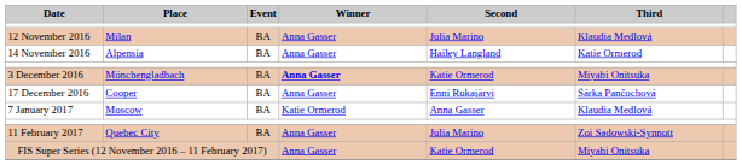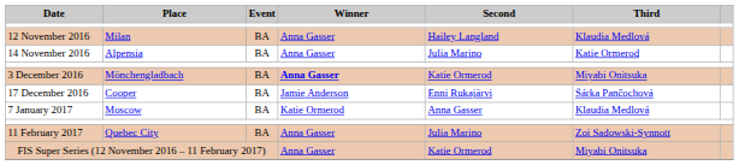 <table class="wikitable plainrowheaders" style="background:#fff; font-size:86%; border:grey solid 1px; border-collapse:collapse;">
 <tr style="background:#ccc; text-align:center;">
 <th scope="col" style="background:#ccc; width:120px;">Date</th>
 <th scope="col" style="background:#ccc; width:180px;">Place</th>
 <th scope="col" style="background:#ccc; width:15px;">Event</th>
 <th scope="col" style="background:#ccc; width:185px;">Winner</th>
 <th scope="col" style="background:#ccc; width:185px;">Second</th>
 <th scope="col" style="background:#ccc; width:185px;">Third</th>
 <th scope="col" style="background:#ccc; width:10px;"></th>
 </tr>
 <tr>
 <td colspan=9></td>
 </tr>
 <tr bgcolor=#EDC9AF>
 <td>12 November 2016</td>
 <td> <a href='#'>Milan</a></td>
 <td align=center>BA</td>
 <td> <a href='#'>Anna Gasser</a></td>
-<td> <a href='#'>Julia Marino</a></td>
+<td> <a href='#'>Hailey Langland</a></td>
 <td> <a href='#'>Klaudia Medlová</a></td>
 <td></td>
 </tr>
 <tr>
 <td>14 November 2016</td>
 <td> <a href='#'>Alpensia</a></td>
 <td align=center>BA</td>
 <td> <a href='#'>Anna Gasser</a></td>
-<td> <a href='#'>Hailey Langland</a></td>
+<td> <a href='#'>Julia Marino</a></td>
 <td> <a href='#'>Katie Ormerod</a></td>
 <td></td>
 </tr>
 <tr>
 <td colspan=9></td>
 </tr>
 <tr bgcolor=#EDC9AF>
 <td>3 December 2016</td>
 <td> <a href='#'>Mönchengladbach</a></td>
 <td align=center>BA</td>
 <td><strong> <a href='#'>Anna Gasser</a></strong></td>
 <td> <a href='#'>Katie Ormerod</a></td>
 <td> <a href='#'>Miyabi Onitsuka</a></td>
 <td></td>
 </tr>
 <tr>
 <td>17 December 2016</td>
 <td> <a href='#'>Cooper</a></td>
 <td align=center>BA</td>
-<td> <a href='#'>Anna Gasser</a></td>
+<td> <a href='#'>Jamie Anderson</a></td>
 <td> <a href='#'>Enni Rukajärvi</a></td>
 <td> <a href='#'>Šárka Pančochová</a></td>
 <td></td>
 </tr>
 <tr>
 <td>7 January 2017</td>
 <td> <a href='#'>Moscow</a></td>
 <td align=center>BA</td>
 <td> <a href='#'>Katie Ormerod</a></td>
 <td> <a href='#'>Anna Gasser</a></td>
 <td> <a href='#'>Klaudia Medlová</a></td>
 <td></td>
 </tr>
 <tr>
 <td colspan=9></td>
 </tr>
 <tr bgcolor=#EDC9AF>
 <td>11 February 2017</td>
 <td> <a href='#'>Quebec City</a></td>
 <td align=center>BA</td>
 <td> <a href='#'>Anna Gasser</a></td>
 <td> <a href='#'>Julia Marino</a></td>
 <td> <a href='#'>Zoi Sadowski-Synnott</a></td>
 <td></td>
 </tr>
 <tr bgcolor=#EDC9AF>
 <td colspan=3 align=center>FIS Super Series (12 November 2016 – 11 February 2017)</td>
 <td> <a href='#'>Anna Gasser</a></td>
 <td> <a href='#'>Katie Ormerod</a></td>
 <td> <a href='#'>Miyabi Onitsuka</a></td>
 <td colspan=2></td>
 </tr>
 <tr>
 </tr>
 </table>
